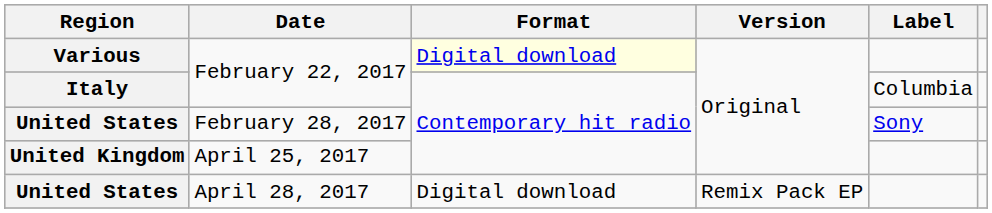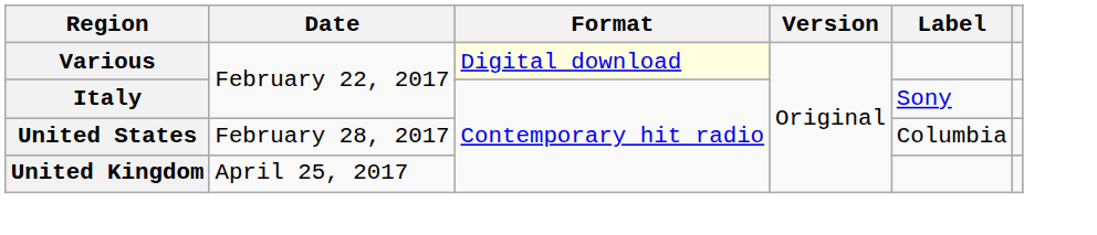 <table class="wikitable plainrowheaders">
 <tr>
 <th scope="col">Region</th>
 <th scope="col">Date</th>
 <th scope="col">Format</th>
 <th scope="col">Version</th>
 <th scope="col">Label</th>
 <th scope="col"></th>
 </tr>
 <tr>
 <th scope="row">Various</th>
 <td rowspan="2">February 22, 2017</td>
 <td style="background: lightyellow;"><a href='#'>Digital download</a></td>
 <td rowspan="4">Original</td>
 <td></td>
 <td></td>
 </tr>
 <tr>
 <th scope="row">Italy</th>
 <td rowspan="3"><a href='#'>Contemporary hit radio</a></td>
-<td>Columbia</td>
+<td><a href='#'>Sony</a></td>
 <td></td>
 </tr>
 <tr>
 <th scope="row">United States</th>
 <td>February 28, 2017</td>
-<td><a href='#'>Sony</a></td>
+<td>Columbia</td>
 <td></td>
 </tr>
 <tr>
 <th scope="row">United Kingdom</th>
 <td>April 25, 2017</td>
 <td></td>
 <td></td>
 </tr>
-<tr>
-<th scope="row">United States</th>
-<td>April 28, 2017</td>
-<td>Digital download</td>
-<td>Remix Pack EP</td>
-<td></td>
-<td></td>
-</tr>
 </table>
